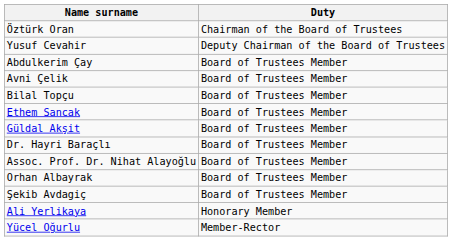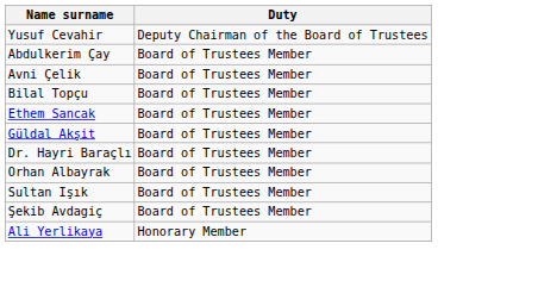 <table class="wikitable">
 <tr>
 <th>Name surname</th>
 <th>Duty</th>
-</tr>
-<tr>
-<td>Öztürk Oran</td>
-<td>Chairman of the Board of Trustees</td>
 </tr>
 <tr>
 <td>Yusuf Cevahir</td>
 <td>Deputy Chairman of the Board of Trustees</td>
 </tr>
 <tr>
 <td>Abdulkerim Çay</td>
 <td>Board of Trustees Member</td>
 </tr>
 <tr>
 <td>Avni Çelik</td>
 <td>Board of Trustees Member</td>
 </tr>
 <tr>
 <td>Bilal Topçu</td>
 <td>Board of Trustees Member</td>
 </tr>
 <tr>
 <td><a href='#'>Ethem Sancak</a></td>
 <td>Board of Trustees Member</td>
 </tr>
 <tr>
 <td><a href='#'>Güldal Akşit</a></td>
 <td>Board of Trustees Member</td>
 </tr>
 <tr>
 <td>Dr. Hayri Baraçlı</td>
 <td>Board of Trustees Member</td>
 </tr>
 <tr>
-<td>Assoc. Prof. Dr. Nihat Alayoğlu</td>
+<td>Orhan Albayrak</td>
 <td>Board of Trustees Member</td>
 </tr>
 <tr>
-<td>Orhan Albayrak</td>
+<td>Sultan Işık</td>
 <td>Board of Trustees Member</td>
 </tr>
 <tr>
 <td>Şekib Avdagiç</td>
 <td>Board of Trustees Member</td>
 </tr>
 <tr>
 <td><a href='#'>Ali Yerlikaya</a></td>
 <td>Honorary Member</td>
 </tr>
-<tr>
-<td><a href='#'>Yücel Oğurlu</a></td>
-<td>Member-Rector</td>
-</tr>
 </table>
